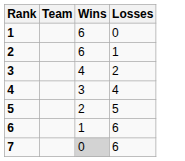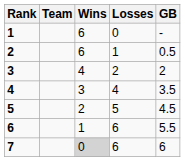 <table class="wikitable">
 <tr>
 <th>Rank</th>
 <th>Team</th>
 <th>Wins</th>
 <th>Losses</th>
+<th>GB</th>
 </tr>
 <tr>
 <td><strong>1</strong></td>
 <td></td>
 <td>6</td>
 <td>0</td>
+<td>-</td>
 </tr>
 <tr>
 <td><strong>2</strong></td>
 <td></td>
 <td>6</td>
 <td>1</td>
+<td>0.5</td>
 </tr>
 <tr>
 <td><strong>3</strong></td>
 <td></td>
 <td>4</td>
+<td>2</td>
 <td>2</td>
 </tr>
 <tr>
 <td><strong>4</strong></td>
 <td></td>
 <td>3</td>
 <td>4</td>
+<td>3.5</td>
 </tr>
 <tr>
 <td><strong>5</strong></td>
 <td></td>
 <td>2</td>
 <td>5</td>
+<td>4.5</td>
 </tr>
 <tr>
 <td><strong>6</strong></td>
 <td></td>
 <td>1</td>
 <td>6</td>
+<td>5.5</td>
 </tr>
 <tr>
 <td><strong>7</strong></td>
 <td></td>
 <td style="background: lightgrey;">0</td>
 <td>6</td>
+<td>6</td>
 </tr>
 </table>
